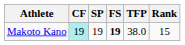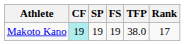 <table class="wikitable" border="1" style="font-size:90%">
 <tr>
 <th>Athlete</th>
 <th>CF</th>
 <th>SP</th>
 <th>FS</th>
 <th>TFP</th>
 <th>Rank</th>
 </tr>
 <tr align=center>
 <td align=left><a href='#'>Makoto Kano</a></td>
 <td style="background: paleturquoise;">19</td>
 <td>19</td>
-<td><strong>19</strong></td>
+<td>19</td>
 <td>38.0</td>
-<td>15</td>
+<td>17</td>
 </tr>
 </table>
